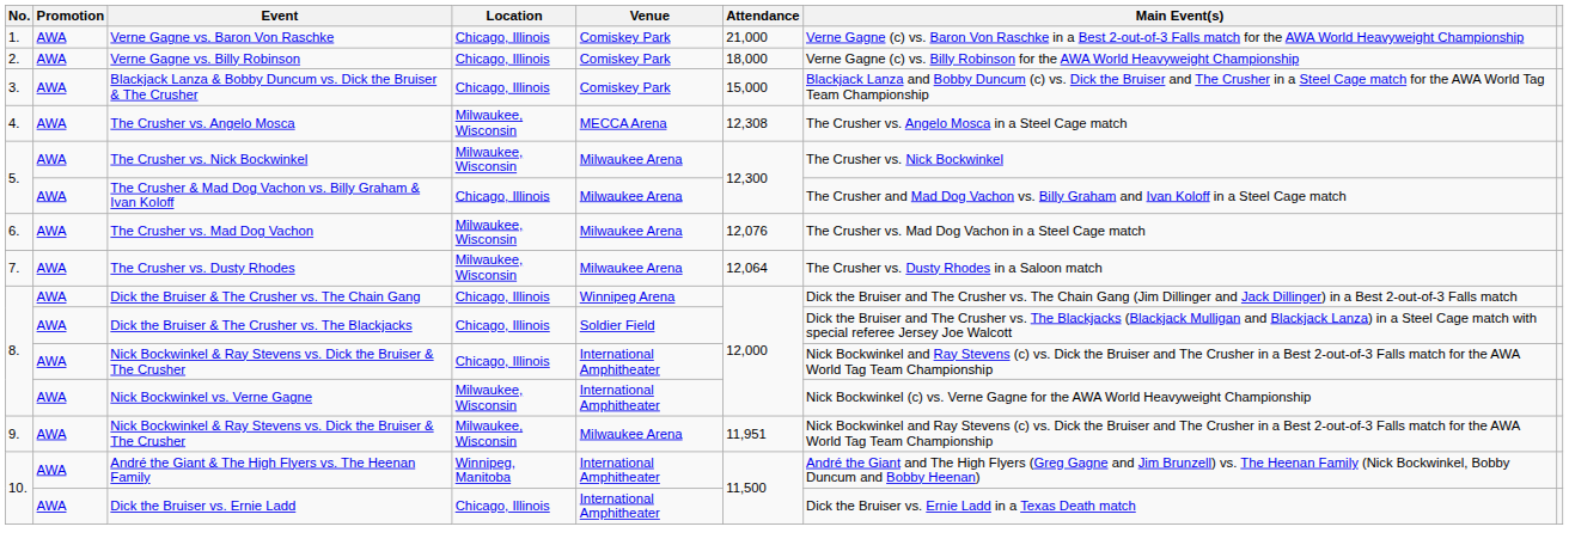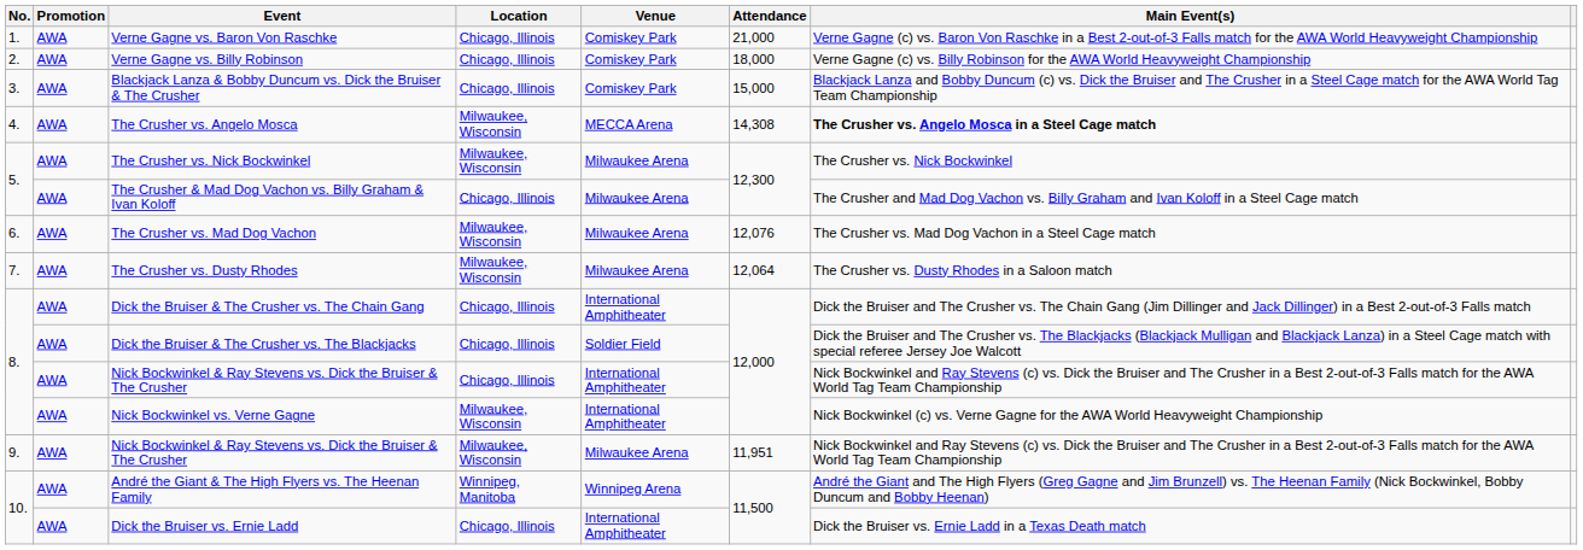 <table class="wikitable sortable" style="font-size:85%;">
 <tr>
 <th>No.</th>
 <th>Promotion</th>
 <th>Event</th>
 <th>Location</th>
 <th>Venue</th>
 <th>Attendance</th>
 <th class=unsortable>Main Event(s)</th>
 <th class=unsortable></th>
 </tr>
 <tr>
 <td>1.</td>
 <td><a href='#'>AWA</a></td>
 <td><a href='#'>Verne Gagne vs. Baron Von Raschke</a> <br> </td>
 <td><a href='#'>Chicago, Illinois</a></td>
 <td><a href='#'>Comiskey Park</a></td>
 <td>21,000</td>
 <td><a href='#'>Verne Gagne</a> (c) vs. <a href='#'>Baron Von Raschke</a> in a <a href='#'>Best 2-out-of-3 Falls match</a> for the <a href='#'>AWA World Heavyweight Championship</a></td>
 <td></td>
 </tr>
 <tr>
 <td>2.</td>
 <td><a href='#'>AWA</a></td>
 <td><a href='#'>Verne Gagne vs. Billy Robinson</a> <br> </td>
 <td><a href='#'>Chicago, Illinois</a></td>
 <td><a href='#'>Comiskey Park</a></td>
 <td>18,000</td>
 <td>Verne Gagne (c) vs. <a href='#'>Billy Robinson</a> for the <a href='#'>AWA World Heavyweight Championship</a></td>
 <td></td>
 </tr>
 <tr>
 <td>3.</td>
 <td><a href='#'>AWA</a></td>
 <td><a href='#'>Blackjack Lanza & Bobby Duncum vs. Dick the Bruiser & The Crusher</a> <br> </td>
 <td><a href='#'>Chicago, Illinois</a></td>
 <td><a href='#'>Comiskey Park</a></td>
 <td>15,000</td>
 <td><a href='#'>Blackjack Lanza</a> and <a href='#'>Bobby Duncum</a> (c) vs. <a href='#'>Dick the Bruiser</a> and <a href='#'>The Crusher</a> in a <a href='#'>Steel Cage match</a> for the AWA World Tag Team Championship</td>
 <td></td>
 </tr>
 <tr>
 <td>4.</td>
 <td><a href='#'>AWA</a></td>
 <td><a href='#'>The Crusher vs. Angelo Mosca</a> <br> </td>
 <td><a href='#'>Milwaukee, Wisconsin</a></td>
 <td><a href='#'>MECCA Arena</a></td>
-<td>12,308</td>
-<td>The Crusher vs. <a href='#'>Angelo Mosca</a> in a Steel Cage match</td>
+<td>14,308</td>
+<td><strong>The Crusher vs. <a href='#'>Angelo Mosca</a> in a Steel Cage match</strong></td>
 <td></td>
 </tr>
 <tr>
 <td rowspan=2>5.</td>
 <td><a href='#'>AWA</a></td>
 <td><a href='#'>The Crusher vs. Nick Bockwinkel</a> <br> </td>
 <td><a href='#'>Milwaukee, Wisconsin</a></td>
 <td><a href='#'>Milwaukee Arena</a></td>
 <td rowspan=2>12,300</td>
 <td>The Crusher vs. <a href='#'>Nick Bockwinkel</a></td>
 <td></td>
 </tr>
 <tr>
 <td><a href='#'>AWA</a></td>
 <td><a href='#'>The Crusher & Mad Dog Vachon vs. Billy Graham & Ivan Koloff</a> <br> </td>
 <td><a href='#'>Chicago, Illinois</a></td>
 <td><a href='#'>Milwaukee Arena</a></td>
 <td>The Crusher and <a href='#'>Mad Dog Vachon</a> vs. <a href='#'>Billy Graham</a> and <a href='#'>Ivan Koloff</a> in a Steel Cage match</td>
 <td></td>
 </tr>
 <tr>
 <td>6.</td>
 <td><a href='#'>AWA</a></td>
 <td><a href='#'>The Crusher vs. Mad Dog Vachon</a> <br> </td>
 <td><a href='#'>Milwaukee, Wisconsin</a></td>
 <td><a href='#'>Milwaukee Arena</a></td>
 <td>12,076</td>
 <td>The Crusher vs. Mad Dog Vachon in a Steel Cage match</td>
 <td></td>
 </tr>
 <tr>
 <td>7.</td>
 <td><a href='#'>AWA</a></td>
 <td><a href='#'>The Crusher vs. Dusty Rhodes</a> <br> </td>
 <td><a href='#'>Milwaukee, Wisconsin</a></td>
 <td><a href='#'>Milwaukee Arena</a></td>
 <td>12,064</td>
 <td>The Crusher vs. <a href='#'>Dusty Rhodes</a> in a Saloon match</td>
 <td></td>
 </tr>
 <tr>
 <td rowspan=4>8.</td>
 <td><a href='#'>AWA</a></td>
 <td><a href='#'>Dick the Bruiser & The Crusher vs. The Chain Gang</a> <br> </td>
 <td><a href='#'>Chicago, Illinois</a></td>
-<td><a href='#'>Winnipeg Arena</a></td>
+<td><a href='#'>International Amphitheater</a></td>
 <td rowspan=4>12,000</td>
 <td>Dick the Bruiser and The Crusher vs. The Chain Gang (Jim Dillinger and <a href='#'>Jack Dillinger</a>) in a Best 2-out-of-3 Falls match</td>
 <td></td>
 </tr>
 <tr>
 <td><a href='#'>AWA</a></td>
 <td><a href='#'>Dick the Bruiser & The Crusher vs. The Blackjacks</a> <br> </td>
 <td><a href='#'>Chicago, Illinois</a></td>
 <td><a href='#'>Soldier Field</a></td>
 <td>Dick the Bruiser and The Crusher vs. <a href='#'>The Blackjacks</a> (<a href='#'>Blackjack Mulligan</a> and <a href='#'>Blackjack Lanza</a>) in a Steel Cage match with special referee Jersey Joe Walcott</td>
 <td></td>
 </tr>
 <tr>
 <td><a href='#'>AWA</a></td>
 <td><a href='#'>Nick Bockwinkel & Ray Stevens vs. Dick the Bruiser & The Crusher</a> <br> </td>
 <td><a href='#'>Chicago, Illinois</a></td>
 <td><a href='#'>International Amphitheater</a></td>
 <td>Nick Bockwinkel and <a href='#'>Ray Stevens</a> (c) vs. Dick the Bruiser and The Crusher in a Best 2-out-of-3 Falls match for the AWA World Tag Team Championship</td>
 <td></td>
 </tr>
 <tr>
 <td><a href='#'>AWA</a></td>
 <td><a href='#'>Nick Bockwinkel vs. Verne Gagne</a> <br> </td>
 <td><a href='#'>Milwaukee, Wisconsin</a></td>
 <td><a href='#'>International Amphitheater</a></td>
 <td>Nick Bockwinkel (c) vs. Verne Gagne for the AWA World Heavyweight Championship</td>
 <td></td>
 </tr>
 <tr>
 <td>9.</td>
 <td><a href='#'>AWA</a></td>
 <td><a href='#'>Nick Bockwinkel & Ray Stevens vs. Dick the Bruiser & The Crusher</a> <br> </td>
 <td><a href='#'>Milwaukee, Wisconsin</a></td>
 <td><a href='#'>Milwaukee Arena</a></td>
 <td>11,951</td>
 <td>Nick Bockwinkel and Ray Stevens (c) vs. Dick the Bruiser and The Crusher in a Best 2-out-of-3 Falls match for the AWA World Tag Team Championship</td>
 <td></td>
 </tr>
 <tr>
 <td rowspan=2>10.</td>
 <td><a href='#'>AWA</a></td>
 <td><a href='#'>André the Giant & The High Flyers vs. The Heenan Family</a> <br> </td>
 <td><a href='#'>Winnipeg, Manitoba</a></td>
-<td><a href='#'>International Amphitheater</a></td>
+<td><a href='#'>Winnipeg Arena</a></td>
 <td rowspan=2>11,500</td>
 <td><a href='#'>André the Giant</a> and The High Flyers (<a href='#'>Greg Gagne</a> and <a href='#'>Jim Brunzell</a>) vs. <a href='#'>The Heenan Family</a> (Nick Bockwinkel, Bobby Duncum and <a href='#'>Bobby Heenan</a>)</td>
 <td></td>
 </tr>
 <tr>
 <td><a href='#'>AWA</a></td>
 <td><a href='#'>Dick the Bruiser vs. Ernie Ladd</a> <br> </td>
 <td><a href='#'>Chicago, Illinois</a></td>
 <td><a href='#'>International Amphitheater</a></td>
 <td>Dick the Bruiser vs. <a href='#'>Ernie Ladd</a> in a <a href='#'>Texas Death match</a></td>
 <td></td>
 </tr>
 </table>
